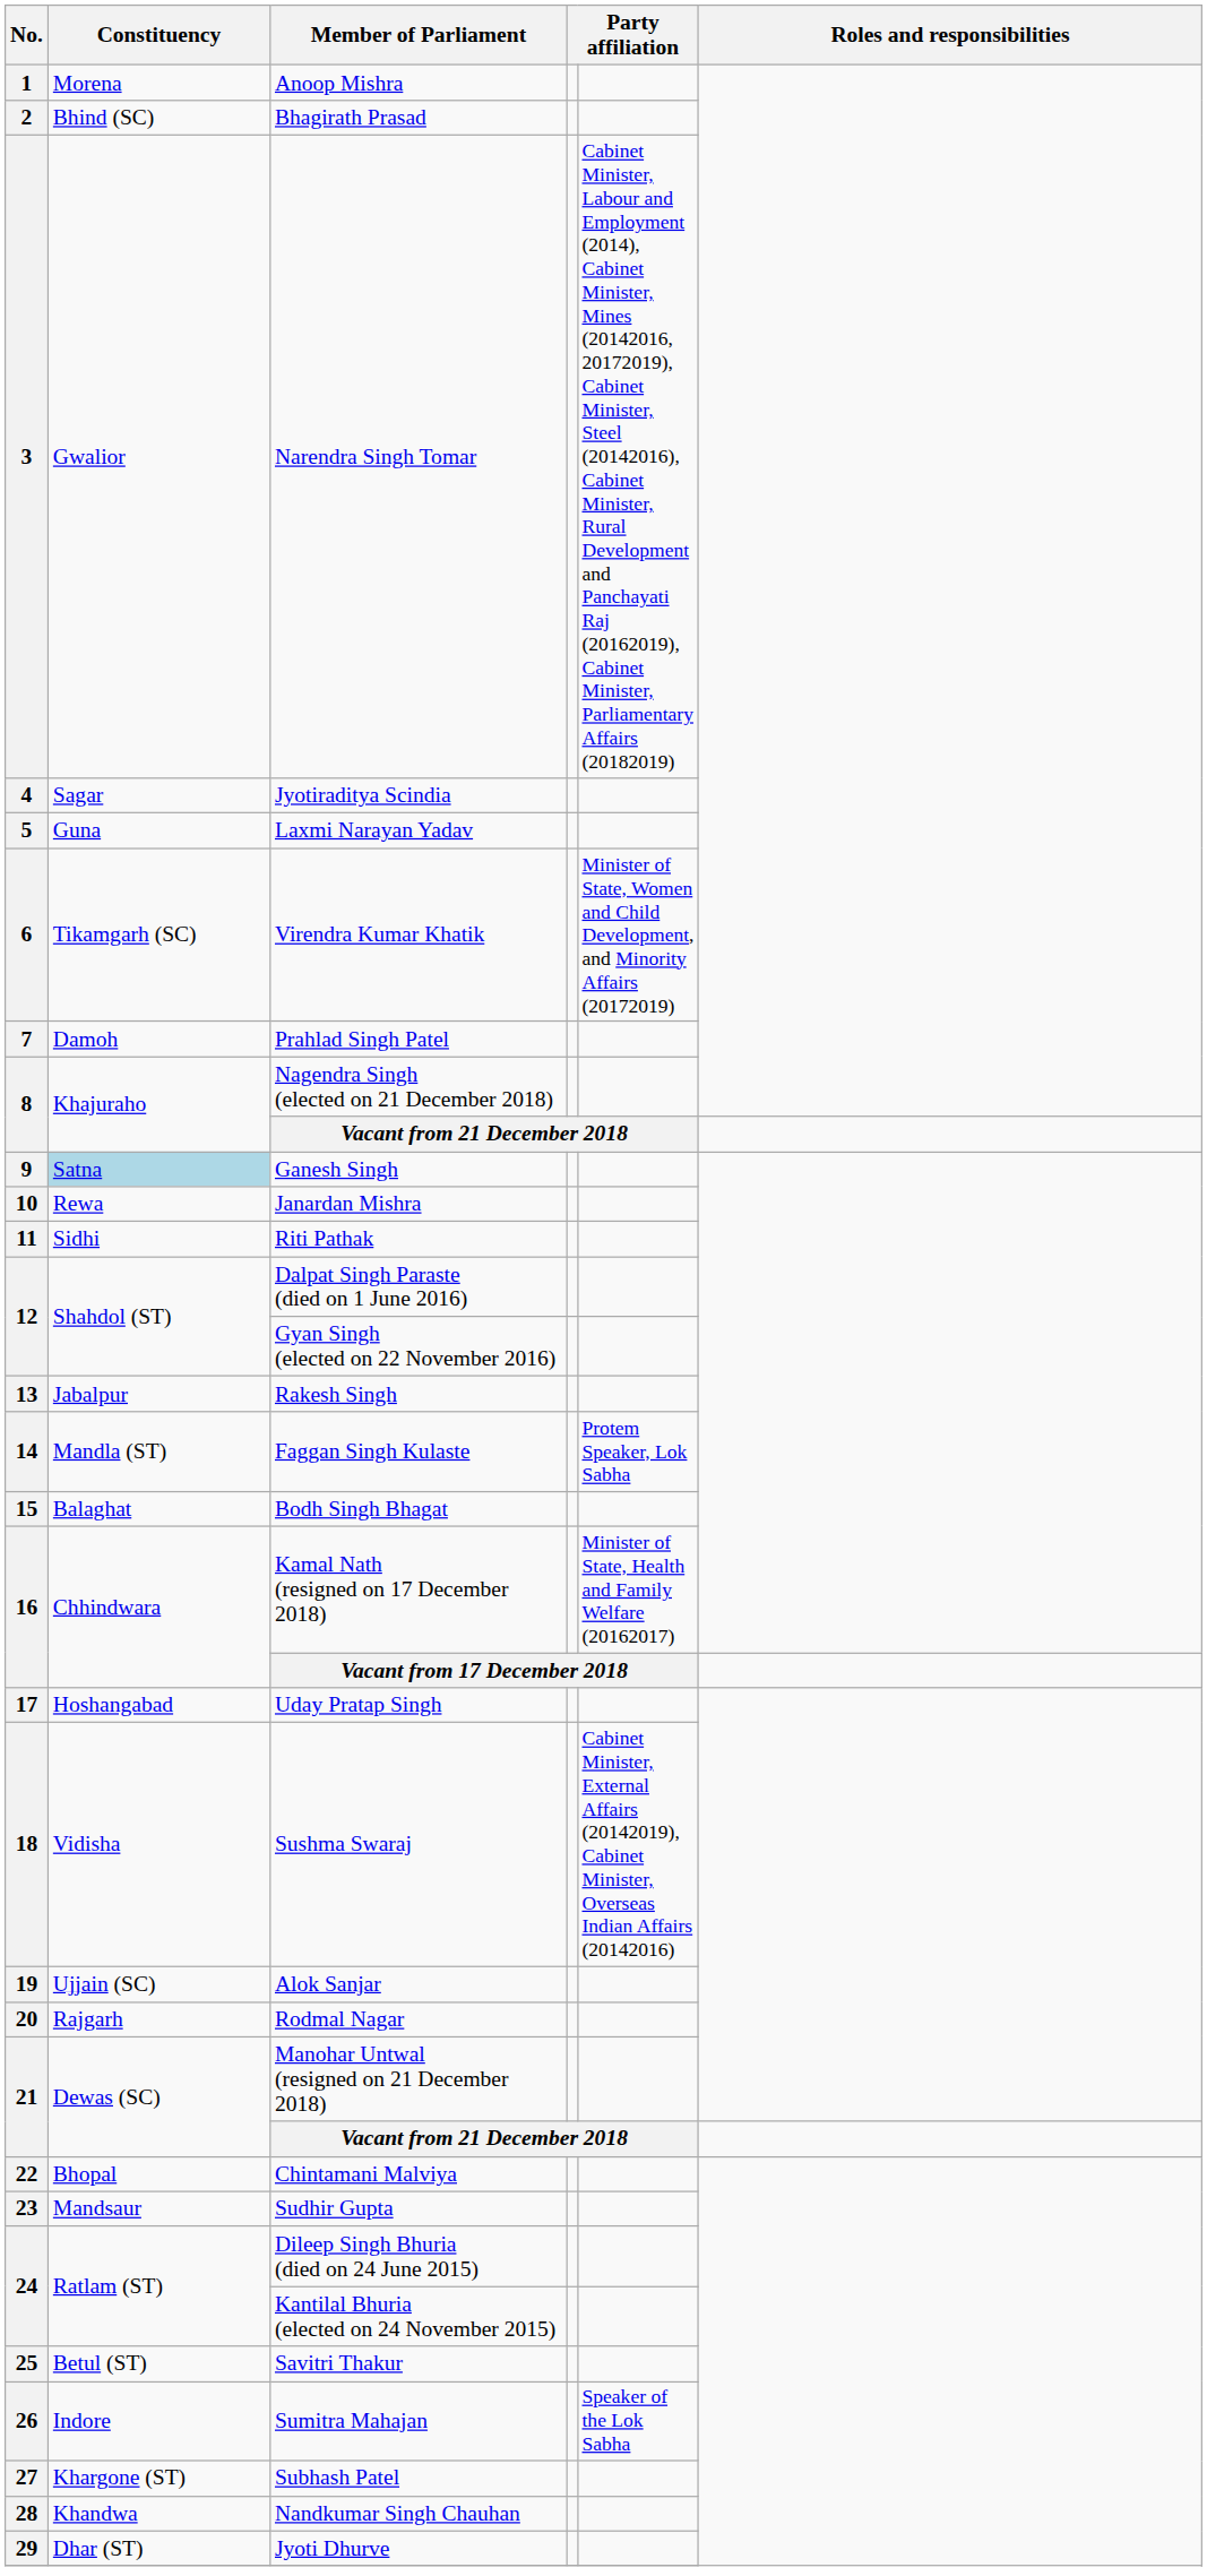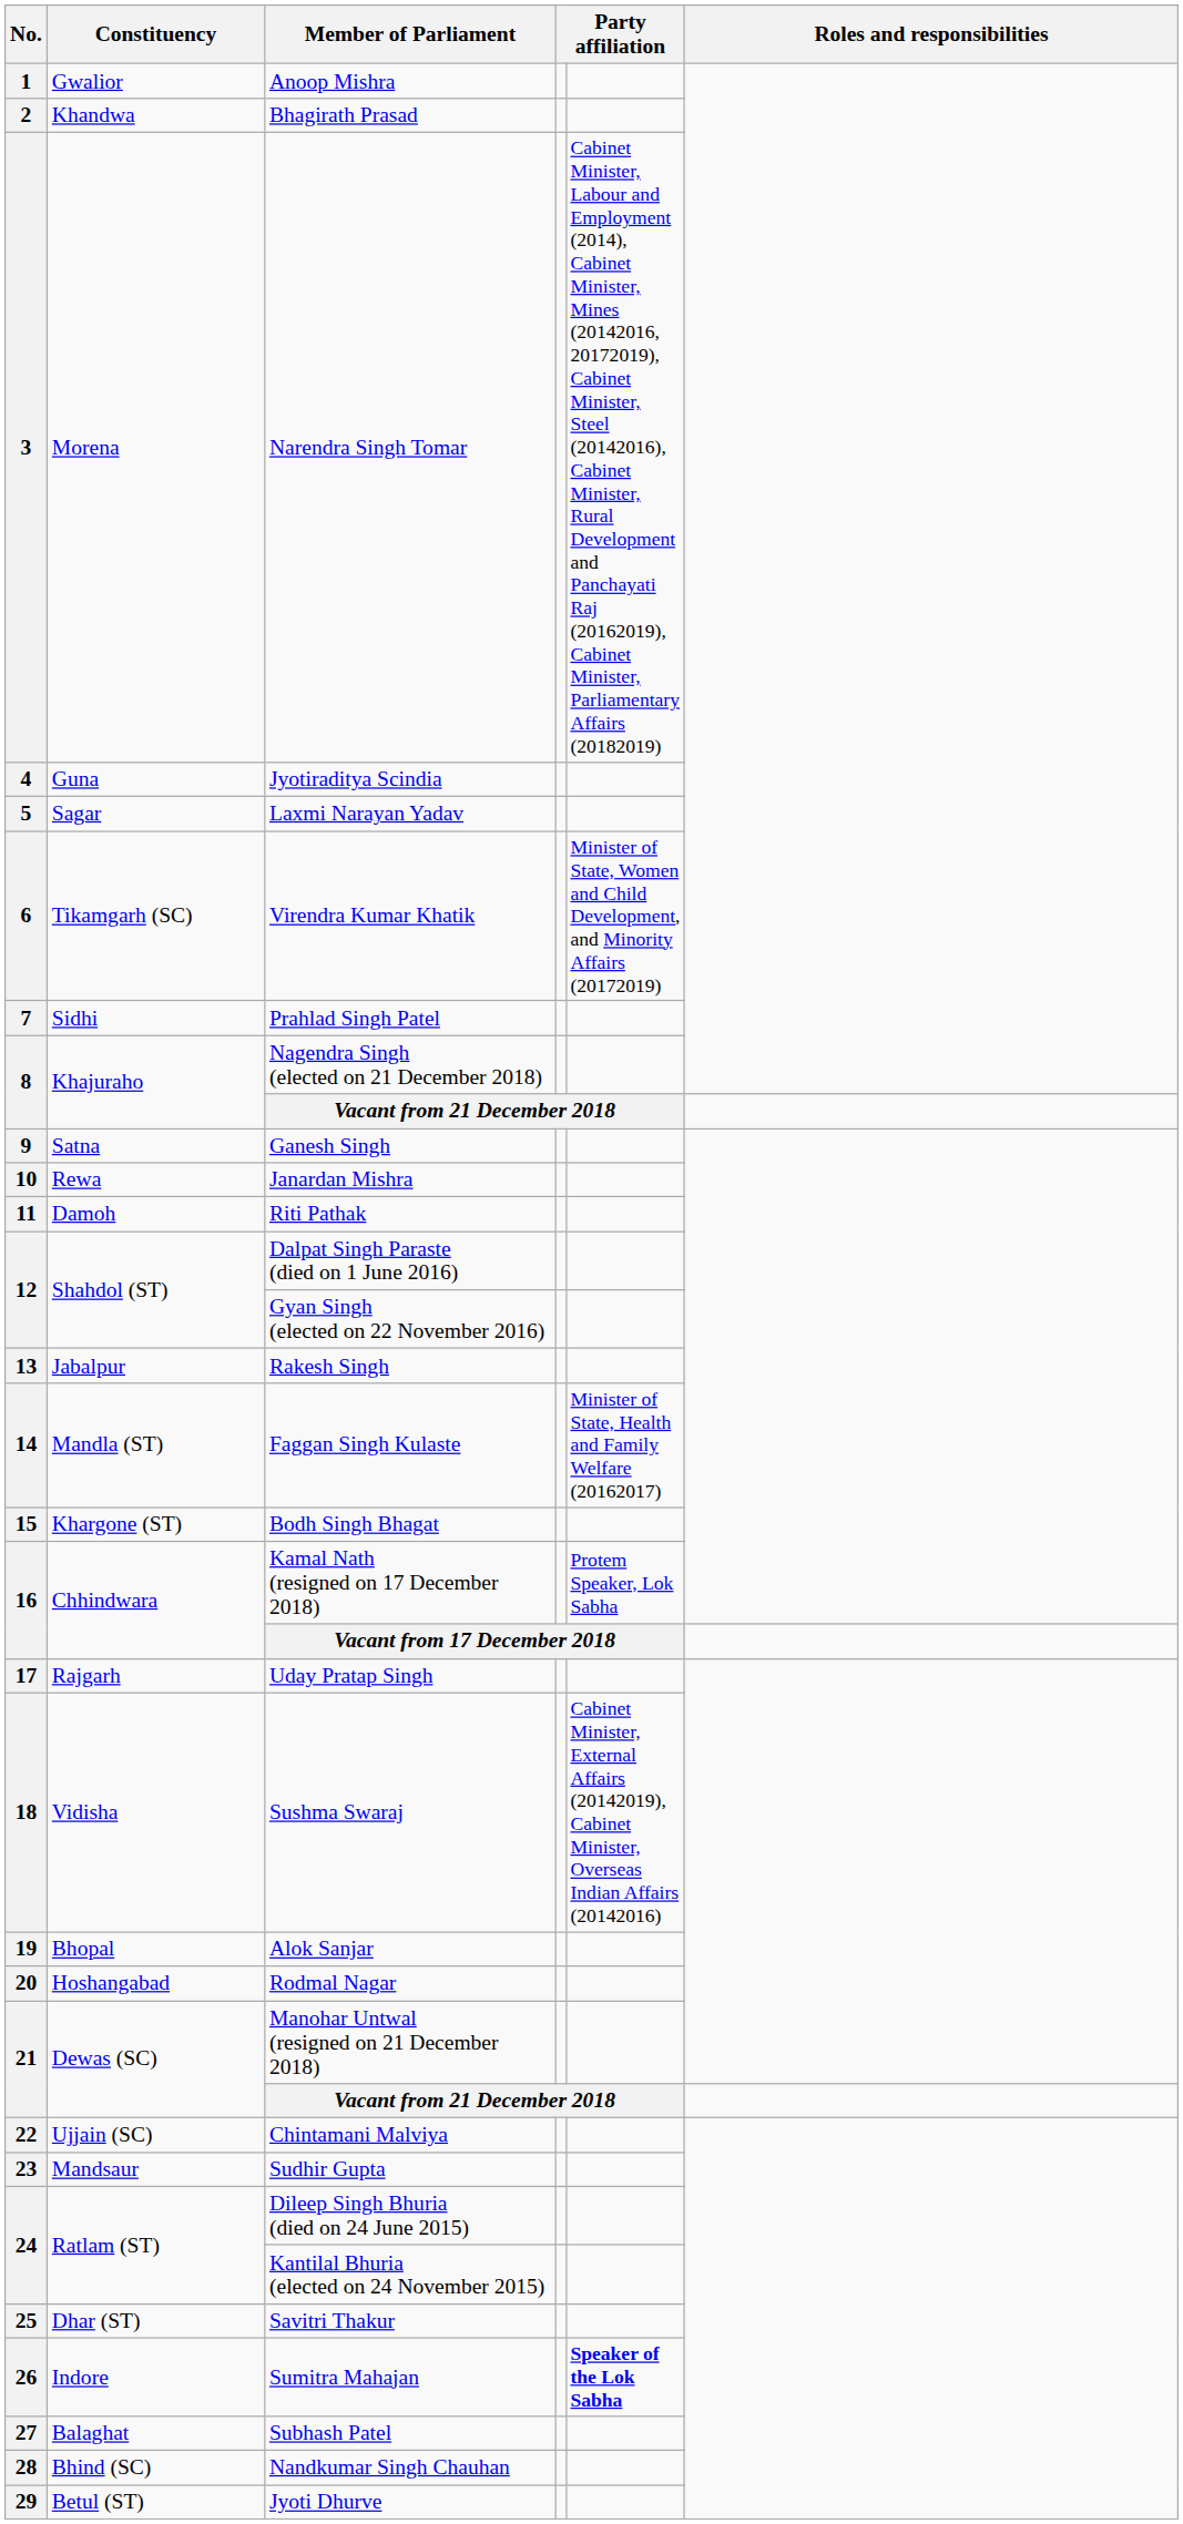 <table class="wikitable">
 <tr style="text-align:center;">
 <th>No.</th>
 <th style="width:12em">Constituency</th>
 <th style="width:18em">Member of Parliament</th>
 <th colspan="2" style="width:18em">Party affiliation</th>
 <th style="width:32em">Roles and responsibilities</th>
 </tr>
 <tr>
 <th>1</th>
-<td><a href='#'>Morena</a></td>
+<td><a href='#'>Gwalior</a></td>
 <td><a href='#'>Anoop Mishra</a></td>
 <td></td>
 <td></td>
 </tr>
 <tr>
 <th>2</th>
-<td><a href='#'>Bhind</a> (SC)</td>
+<td><a href='#'>Khandwa</a></td>
 <td><a href='#'>Bhagirath Prasad</a></td>
 <td></td>
 <td></td>
 </tr>
 <tr>
 <th>3</th>
-<td><a href='#'>Gwalior</a></td>
+<td><a href='#'>Morena</a></td>
 <td><a href='#'>Narendra Singh Tomar</a></td>
 <td></td>
 <td style="font-size:90%"><a href='#'>Cabinet Minister, Labour and Employment</a> (2014),<br><a href='#'>Cabinet Minister, Mines</a> (20142016, 20172019),<br><a href='#'>Cabinet Minister, Steel</a> (20142016),<br><a href='#'>Cabinet Minister, Rural Development</a> and <a href='#'>Panchayati Raj</a> (20162019),<br><a href='#'>Cabinet Minister, Parliamentary Affairs</a> (20182019)</td>
 </tr>
 <tr>
 <th>4</th>
-<td><a href='#'>Sagar</a></td>
+<td><a href='#'>Guna</a></td>
 <td><a href='#'>Jyotiraditya Scindia</a></td>
 <td></td>
 <td style="font-size:90%"></td>
 </tr>
 <tr>
 <th>5</th>
-<td><a href='#'>Guna</a></td>
+<td><a href='#'>Sagar</a></td>
 <td><a href='#'>Laxmi Narayan Yadav</a></td>
 <td></td>
 <td></td>
 </tr>
 <tr>
 <th>6</th>
 <td><a href='#'>Tikamgarh</a> (SC)</td>
 <td><a href='#'>Virendra Kumar Khatik</a></td>
 <td></td>
 <td style="font-size:90%"><a href='#'>Minister of State, Women and Child Development</a>, and <a href='#'>Minority Affairs</a> (20172019)</td>
 </tr>
 <tr>
 <th>7</th>
-<td><a href='#'>Damoh</a></td>
+<td><a href='#'>Sidhi</a></td>
 <td><a href='#'>Prahlad Singh Patel</a></td>
 <td></td>
 <td></td>
 </tr>
 <tr>
 <th rowspan="2">8</th>
 <td rowspan="2"><a href='#'>Khajuraho</a></td>
 <td><a href='#'>Nagendra Singh</a><br>(elected on 21 December 2018)</td>
 <td></td>
 <td></td>
 </tr>
 <tr>
 <th colspan="3"><em>Vacant from 21 December 2018</em></th>
 <td></td>
 </tr>
 <tr>
 <th>9</th>
-<td style="background: lightblue;"><a href='#'>Satna</a></td>
+<td><a href='#'>Satna</a></td>
 <td><a href='#'>Ganesh Singh</a></td>
 <td></td>
 <td></td>
 </tr>
 <tr>
 <th>10</th>
 <td><a href='#'>Rewa</a></td>
 <td><a href='#'>Janardan Mishra</a></td>
 <td></td>
 <td></td>
 </tr>
 <tr>
 <th>11</th>
-<td><a href='#'>Sidhi</a></td>
+<td><a href='#'>Damoh</a></td>
 <td><a href='#'>Riti Pathak</a></td>
 <td></td>
 <td></td>
 </tr>
 <tr>
 <th rowspan="2">12</th>
 <td rowspan="2"><a href='#'>Shahdol</a> (ST)</td>
 <td><a href='#'>Dalpat Singh Paraste</a><br>(died on 1 June 2016)</td>
 <td></td>
 <td></td>
 </tr>
 <tr>
 <td><a href='#'>Gyan Singh</a><br>(elected on 22 November 2016)</td>
 <td></td>
 <td></td>
 </tr>
 <tr>
 <th>13</th>
 <td><a href='#'>Jabalpur</a></td>
 <td><a href='#'>Rakesh Singh</a></td>
 <td></td>
 <td></td>
 </tr>
 <tr>
 <th>14</th>
 <td><a href='#'>Mandla</a> (ST)</td>
 <td><a href='#'>Faggan Singh Kulaste</a></td>
 <td></td>
-<td style="font-size:90%"><a href='#'>Protem Speaker, Lok Sabha</a></td>
+<td style="font-size:90%"><a href='#'>Minister of State, Health and Family Welfare</a> (20162017)</td>
 </tr>
 <tr>
 <th>15</th>
-<td><a href='#'>Balaghat</a></td>
+<td><a href='#'>Khargone</a> (ST)</td>
 <td><a href='#'>Bodh Singh Bhagat</a></td>
 <td></td>
 <td></td>
 </tr>
 <tr>
 <th rowspan="2">16</th>
 <td rowspan="2"><a href='#'>Chhindwara</a></td>
 <td><a href='#'>Kamal Nath</a><br>(resigned on 17 December 2018)</td>
 <td></td>
-<td style="font-size:90%"><a href='#'>Minister of State, Health and Family Welfare</a> (20162017)</td>
+<td style="font-size:90%"><a href='#'>Protem Speaker, Lok Sabha</a></td>
 </tr>
 <tr>
 <th colspan="3"><em>Vacant from 17 December 2018</em></th>
 <td></td>
 </tr>
 <tr>
 <th>17</th>
-<td><a href='#'>Hoshangabad</a></td>
+<td><a href='#'>Rajgarh</a></td>
 <td><a href='#'>Uday Pratap Singh</a></td>
 <td></td>
 <td></td>
 </tr>
 <tr>
 <th>18</th>
 <td><a href='#'>Vidisha</a></td>
 <td><a href='#'>Sushma Swaraj</a></td>
 <td></td>
 <td style="font-size:90%"><a href='#'>Cabinet Minister, External Affairs</a> (20142019),<br><a href='#'>Cabinet Minister, Overseas Indian Affairs</a> (20142016)</td>
 </tr>
 <tr>
 <th>19</th>
-<td><a href='#'>Ujjain</a> (SC)</td>
+<td><a href='#'>Bhopal</a></td>
 <td><a href='#'>Alok Sanjar</a></td>
 <td></td>
 <td></td>
 </tr>
 <tr>
 <th>20</th>
-<td><a href='#'>Rajgarh</a></td>
+<td><a href='#'>Hoshangabad</a></td>
 <td><a href='#'>Rodmal Nagar</a></td>
 <td></td>
 <td></td>
 </tr>
 <tr>
 <th rowspan="2">21</th>
 <td rowspan="2"><a href='#'>Dewas</a> (SC)</td>
 <td><a href='#'>Manohar Untwal</a><br>(resigned on 21 December 2018)</td>
 <td></td>
 <td></td>
 </tr>
 <tr>
 <th colspan="3"><em>Vacant from 21 December 2018</em></th>
 <td></td>
 </tr>
 <tr>
 <th>22</th>
-<td><a href='#'>Bhopal</a></td>
+<td><a href='#'>Ujjain</a> (SC)</td>
 <td><a href='#'>Chintamani Malviya</a></td>
 <td></td>
 <td></td>
 </tr>
 <tr>
 <th>23</th>
 <td><a href='#'>Mandsaur</a></td>
 <td><a href='#'>Sudhir Gupta</a></td>
 <td></td>
 <td></td>
 </tr>
 <tr>
 <th rowspan="2">24</th>
 <td rowspan="2"><a href='#'>Ratlam</a> (ST)</td>
 <td><a href='#'>Dileep Singh Bhuria</a><br>(died on 24 June 2015)</td>
 <td></td>
 <td></td>
 </tr>
 <tr>
 <td><a href='#'>Kantilal Bhuria</a><br>(elected on 24 November 2015)</td>
 <td></td>
 <td></td>
 </tr>
 <tr>
 <th>25</th>
-<td><a href='#'>Betul</a> (ST)</td>
+<td><a href='#'>Dhar</a> (ST)</td>
 <td><a href='#'>Savitri Thakur</a></td>
 <td></td>
 <td></td>
 </tr>
 <tr>
 <th>26</th>
 <td><a href='#'>Indore</a></td>
 <td><a href='#'>Sumitra Mahajan</a></td>
 <td></td>
-<td style="font-size:90%"><a href='#'>Speaker of the Lok Sabha</a></td>
+<td style="font-size:90%"><strong><a href='#'>Speaker of the Lok Sabha</a></strong></td>
 </tr>
 <tr>
 <th>27</th>
-<td><a href='#'>Khargone</a> (ST)</td>
+<td><a href='#'>Balaghat</a></td>
 <td><a href='#'>Subhash Patel</a></td>
 <td></td>
 <td></td>
 </tr>
 <tr>
 <th>28</th>
-<td><a href='#'>Khandwa</a></td>
+<td><a href='#'>Bhind</a> (SC)</td>
 <td><a href='#'>Nandkumar Singh Chauhan</a></td>
 <td></td>
 <td></td>
 </tr>
 <tr>
 <th>29</th>
-<td><a href='#'>Dhar</a> (ST)</td>
+<td><a href='#'>Betul</a> (ST)</td>
 <td><a href='#'>Jyoti Dhurve</a></td>
 <td></td>
 <td></td>
 </tr>
 <tr>
 </tr>
 </table>
